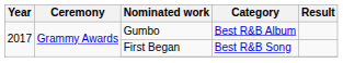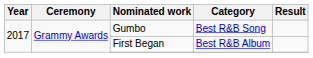 <table class="wikitable">
 <tr>
 <th>Year</th>
 <th>Ceremony</th>
 <th>Nominated work</th>
 <th>Category</th>
 <th>Result</th>
 </tr>
 <tr>
 <td rowspan="5">2017</td>
 <td rowspan="5"><a href='#'>Grammy Awards</a></td>
 <td>Gumbo</td>
-<td><a href='#'>Best R&B Album</a></td>
+<td><a href='#'>Best R&B Song</a></td>
 <td></td>
 </tr>
 <tr>
 <td>First Began</td>
-<td><a href='#'>Best R&B Song</a></td>
+<td><a href='#'>Best R&B Album</a></td>
 <td></td>
 </tr>
 <tr>
 </tr>
 </table>
